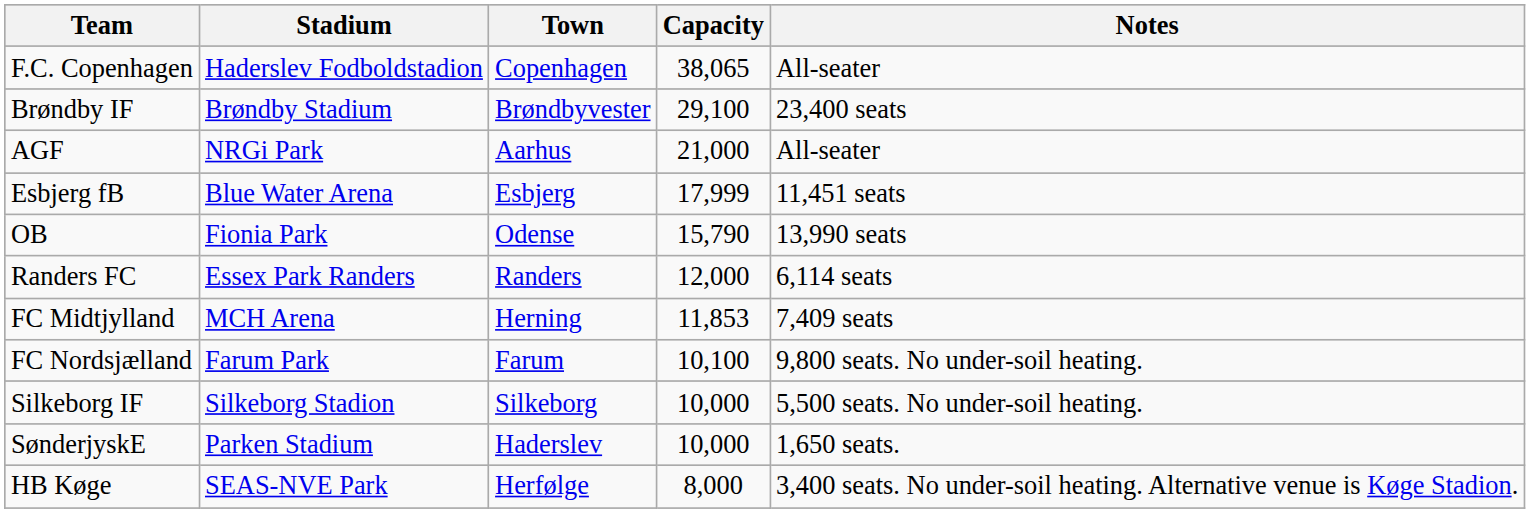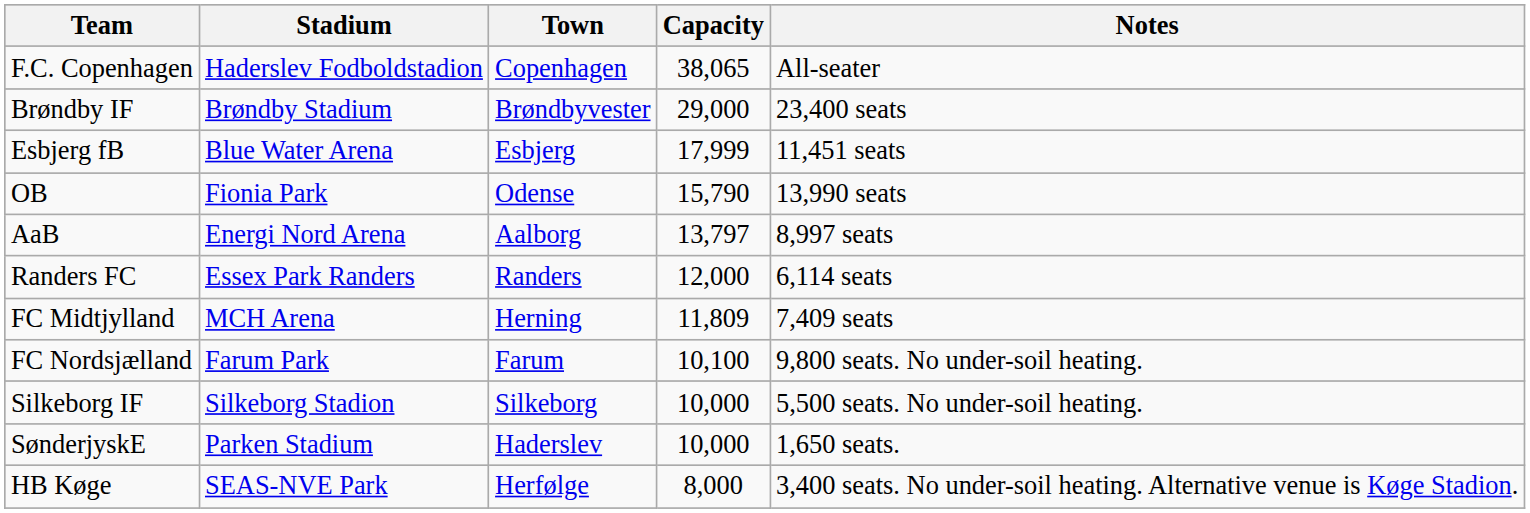 <table class="wikitable sortable">
 <tr>
 <th>Team</th>
 <th>Stadium</th>
 <th>Town</th>
 <th>Capacity</th>
 <th>Notes</th>
 </tr>
 <tr>
 <td>F.C. Copenhagen</td>
 <td><a href='#'>Haderslev Fodboldstadion</a></td>
 <td><a href='#'>Copenhagen</a></td>
 <td align="center">38,065</td>
 <td>All-seater</td>
 </tr>
 <tr>
 <td>Brøndby IF</td>
 <td><a href='#'>Brøndby Stadium</a></td>
 <td><a href='#'>Brøndbyvester</a></td>
-<td align="center">29,100</td>
+<td align="center">29,000</td>
 <td>23,400 seats</td>
-</tr>
-<tr>
-<td>AGF</td>
-<td><a href='#'>NRGi Park</a></td>
-<td><a href='#'>Aarhus</a></td>
-<td align="center">21,000</td>
-<td>All-seater</td>
 </tr>
 <tr>
 <td>Esbjerg fB</td>
 <td><a href='#'>Blue Water Arena</a></td>
 <td><a href='#'>Esbjerg</a></td>
 <td align="center">17,999</td>
 <td>11,451 seats</td>
 </tr>
 <tr>
 <td>OB</td>
 <td><a href='#'>Fionia Park</a></td>
 <td><a href='#'>Odense</a></td>
 <td align="center">15,790</td>
 <td>13,990 seats</td>
 </tr>
 <tr>
+<td>AaB</td>
+<td><a href='#'>Energi Nord Arena</a></td>
+<td><a href='#'>Aalborg</a></td>
+<td align="center">13,797</td>
+<td>8,997 seats</td>
+</tr>
+<tr>
 <td>Randers FC</td>
 <td><a href='#'>Essex Park Randers</a></td>
 <td><a href='#'>Randers</a></td>
 <td align="center">12,000</td>
 <td>6,114 seats</td>
 </tr>
 <tr>
 <td>FC Midtjylland</td>
 <td><a href='#'>MCH Arena</a></td>
 <td><a href='#'>Herning</a></td>
-<td align="center">11,853</td>
+<td align="center">11,809</td>
 <td>7,409 seats</td>
 </tr>
 <tr>
 <td>FC Nordsjælland</td>
 <td><a href='#'>Farum Park</a></td>
 <td><a href='#'>Farum</a></td>
 <td align="center">10,100</td>
 <td>9,800 seats. No under-soil heating.</td>
 </tr>
 <tr>
 <td>Silkeborg IF</td>
 <td><a href='#'>Silkeborg Stadion</a></td>
 <td><a href='#'>Silkeborg</a></td>
 <td align="center">10,000</td>
 <td>5,500 seats. No under-soil heating.</td>
 </tr>
 <tr>
 <td>SønderjyskE</td>
 <td><a href='#'>Parken Stadium</a></td>
 <td><a href='#'>Haderslev</a></td>
 <td align="center">10,000</td>
 <td>1,650 seats.</td>
 </tr>
 <tr>
 <td>HB Køge</td>
 <td><a href='#'>SEAS-NVE Park</a></td>
 <td><a href='#'>Herfølge</a></td>
 <td align="center">8,000</td>
 <td>3,400 seats. No under-soil heating. Alternative venue is <a href='#'>Køge Stadion</a>.</td>
 </tr>
 </table>
